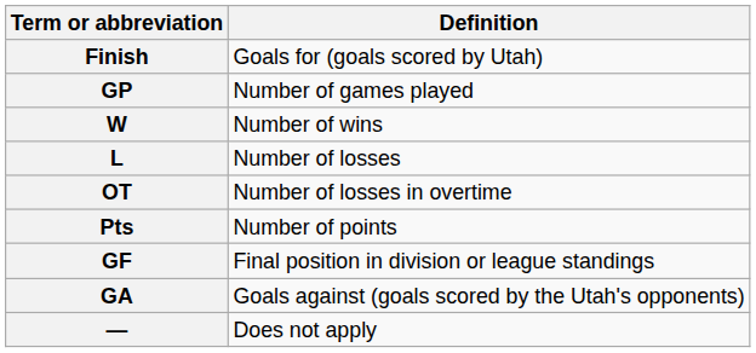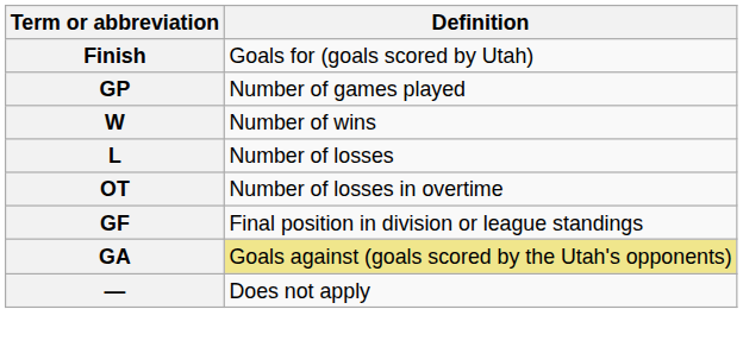 <table class="wikitable" style="font-size:95%">
 <tr>
 <th scope="col">Term or abbreviation</th>
 <th scope="col">Definition</th>
 </tr>
 <tr>
 <th scope="row">Finish</th>
 <td>Goals for (goals scored by Utah)</td>
 </tr>
 <tr>
 <th scope="row">GP</th>
 <td>Number of games played</td>
 </tr>
 <tr>
 <th scope="row">W</th>
 <td>Number of wins</td>
 </tr>
 <tr>
 <th scope="row">L</th>
 <td>Number of losses</td>
 </tr>
 <tr>
 <th scope="row">OT</th>
 <td>Number of losses in overtime</td>
 </tr>
 <tr>
-<th scope="row">Pts</th>
-<td>Number of points</td>
-</tr>
-<tr>
 <th scope="row">GF</th>
 <td>Final position in division or league standings</td>
 </tr>
 <tr>
 <th scope="row">GA</th>
-<td>Goals against (goals scored by the Utah's opponents)</td>
+<td style="background: khaki;">Goals against (goals scored by the Utah's opponents)</td>
 </tr>
 <tr>
 <th scope="row">—</th>
 <td>Does not apply</td>
 </tr>
 </table>
